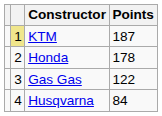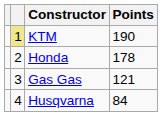 <table class="wikitable" style="font-size: 85%;">
 <tr>
 <th></th>
 <th></th>
 <th>Constructor</th>
 <th>Points</th>
 </tr>
 <tr>
 <td></td>
 <td align=center style="background: khaki;">1</td>
 <td> <a href='#'>KTM</a></td>
-<td align=left>187</td>
+<td align=left>190</td>
 </tr>
 <tr>
 <td></td>
 <td align=center>2</td>
 <td> <a href='#'>Honda</a></td>
 <td align=left>178</td>
 </tr>
 <tr>
 <td></td>
 <td align=center>3</td>
 <td> <a href='#'>Gas Gas</a></td>
-<td align=left>122</td>
+<td align=left>121</td>
 </tr>
 <tr>
 <td></td>
 <td align=center>4</td>
 <td> <a href='#'>Husqvarna</a></td>
 <td align=left>84</td>
 </tr>
 </table>
